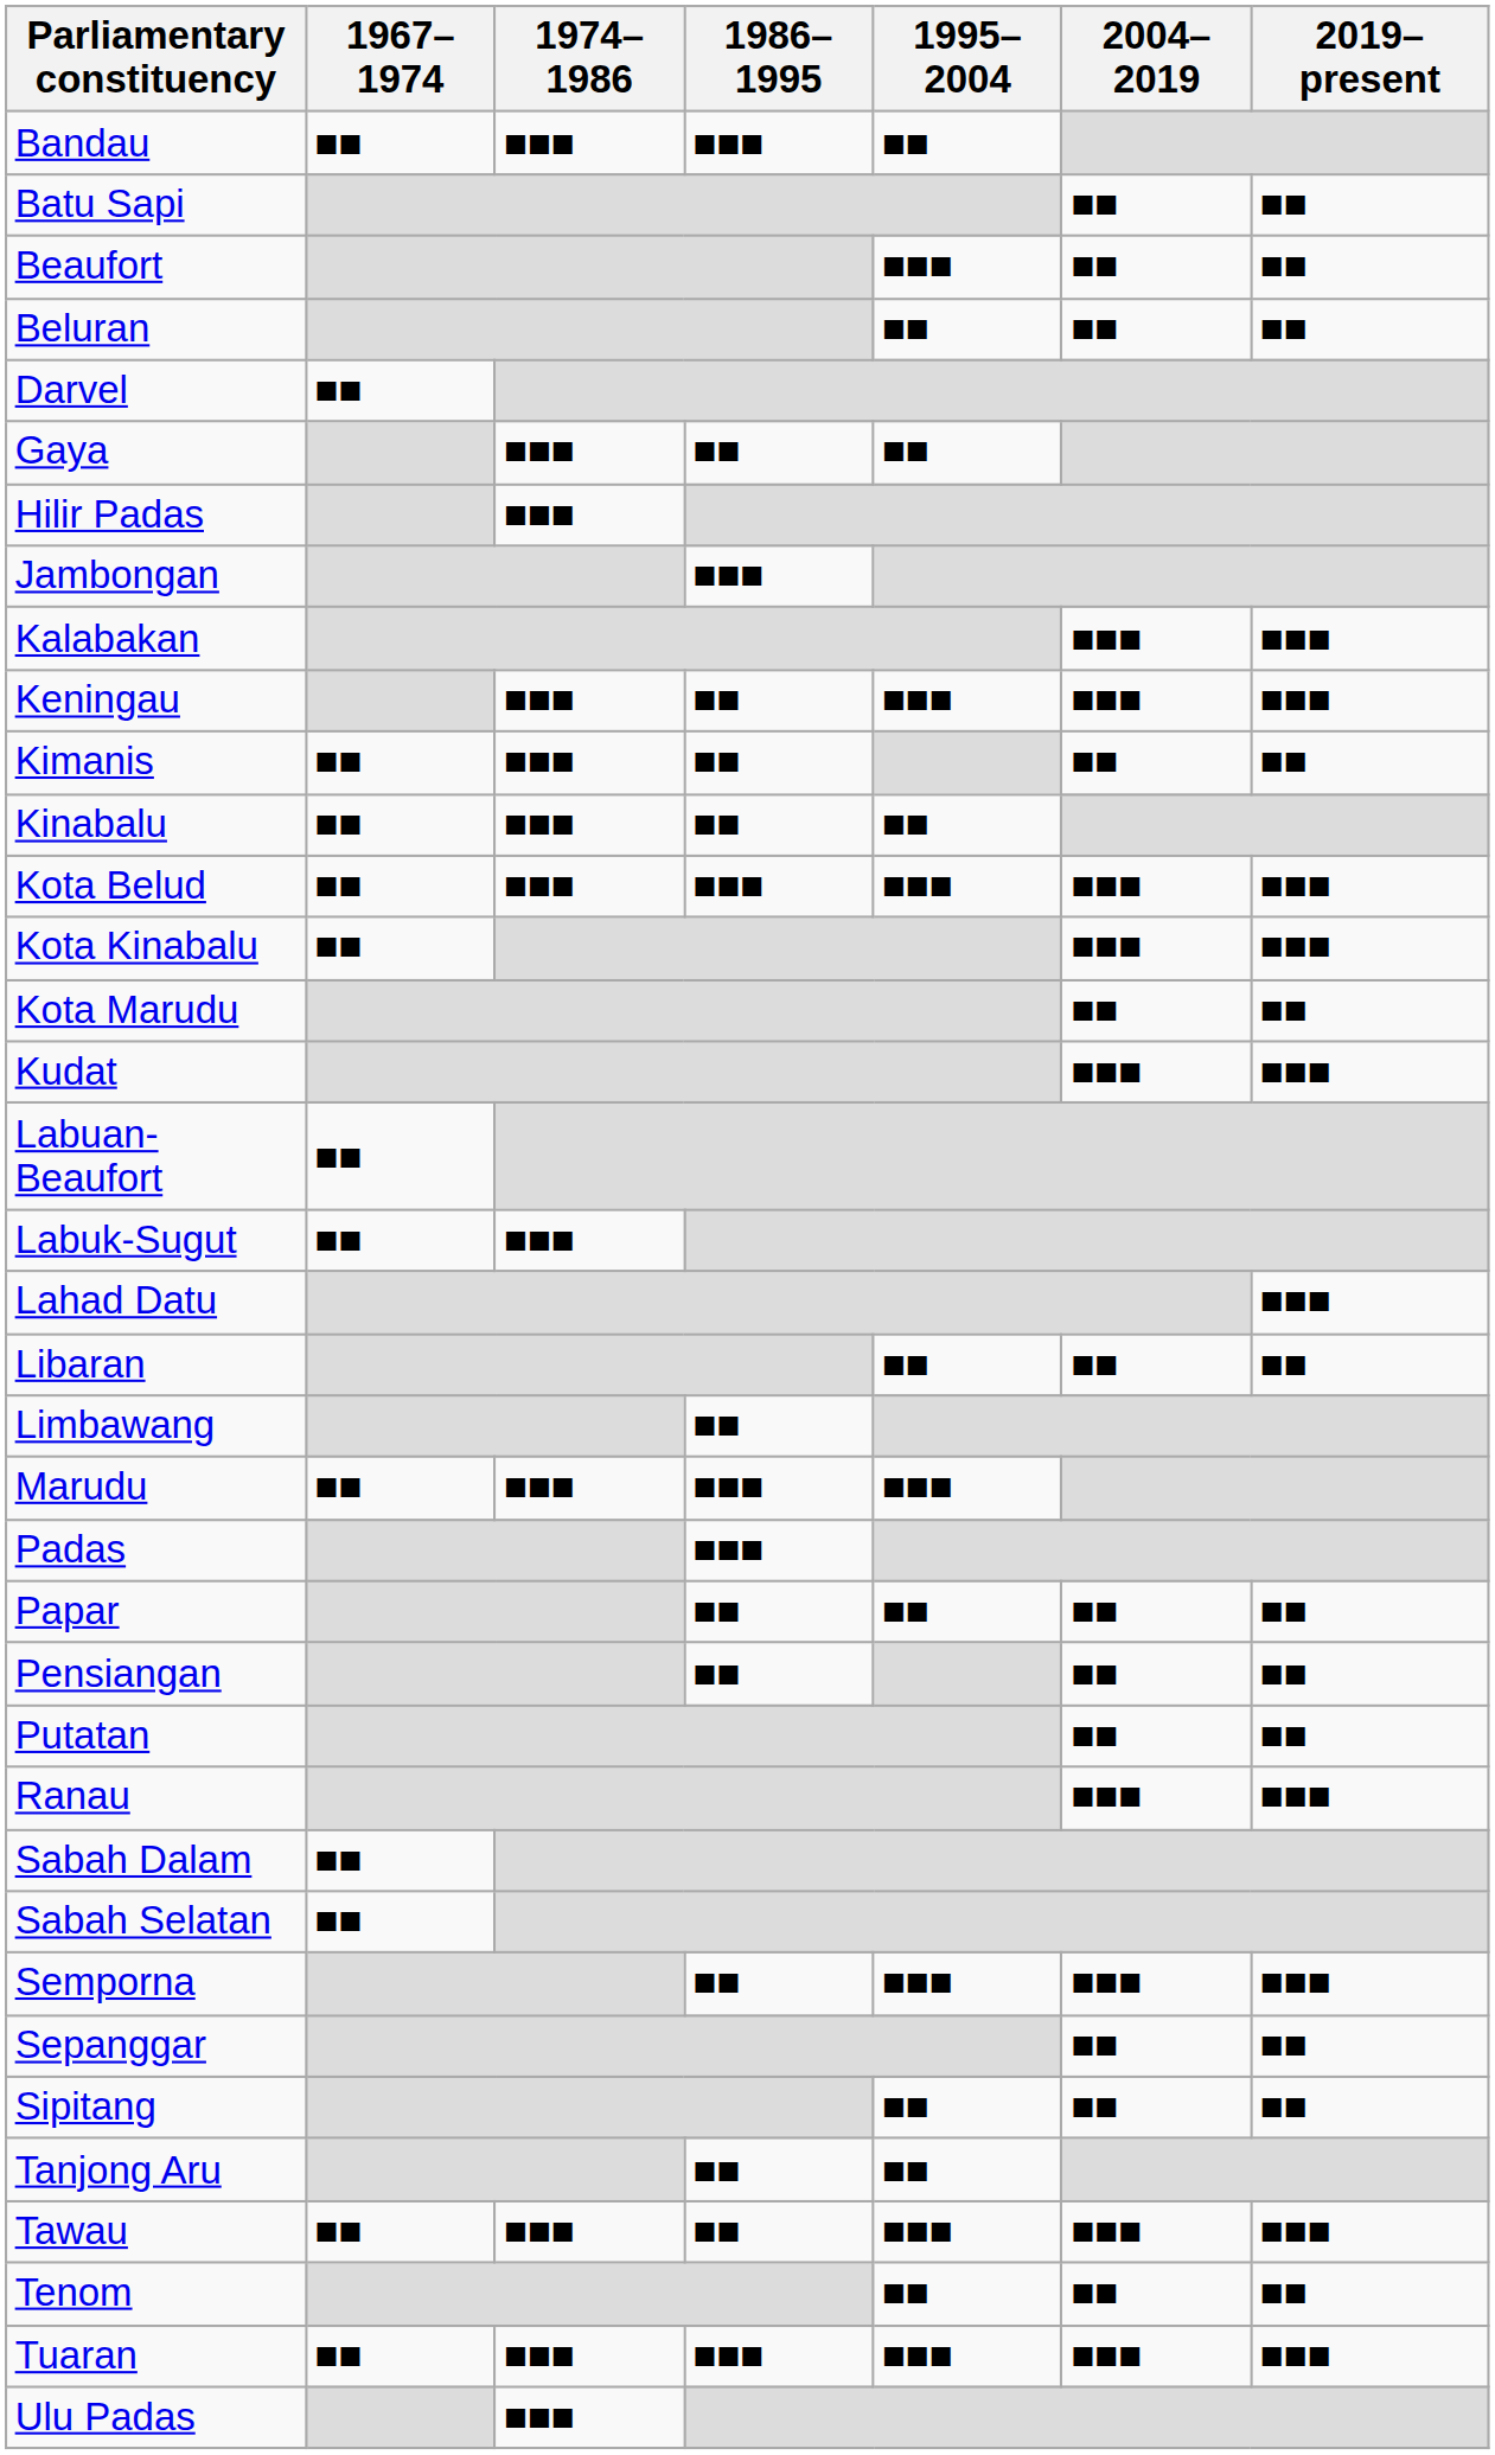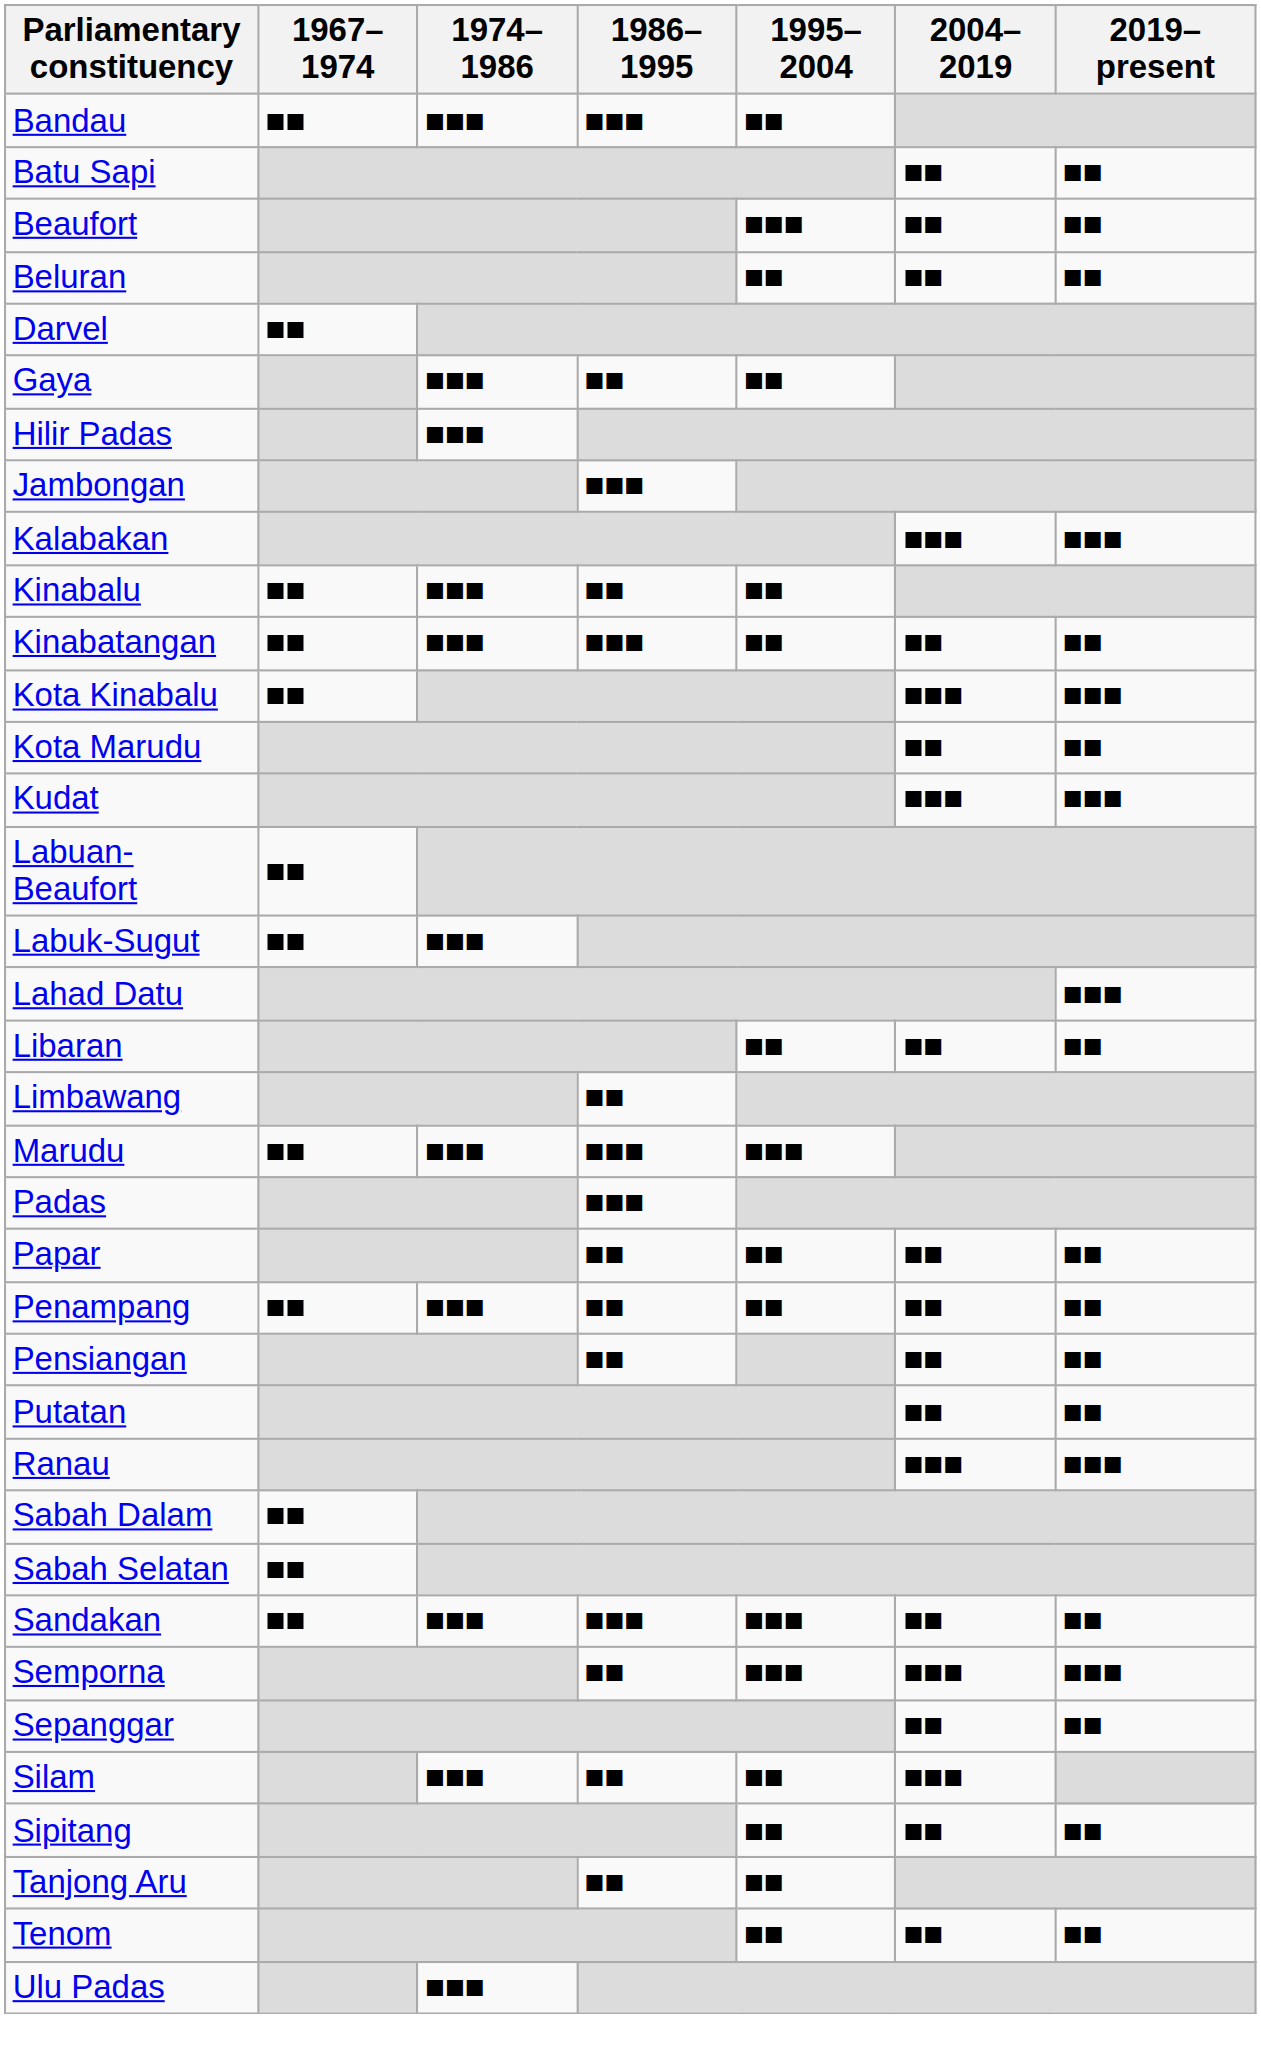 <table class=wikitable>
 <tr>
 <th>Parliamentary<br>constituency</th>
 <th>1967–1974</th>
 <th>1974–1986</th>
 <th>1986–1995</th>
 <th>1995–2004</th>
 <th>2004–2019</th>
 <th>2019–present</th>
 </tr>
 <tr>
 <td><a href='#'>Bandau</a></td>
 <td>■■</td>
 <td>■■■</td>
 <td>■■■</td>
 <td>■■</td>
 <td colspan=2 bgcolor=dcdcdc></td>
 </tr>
 <tr>
 <td><a href='#'>Batu Sapi</a></td>
 <td colspan="4" bgcolor="dcdcdc"></td>
 <td>■■</td>
 <td>■■</td>
 </tr>
 <tr>
 <td><a href='#'>Beaufort</a></td>
 <td colspan="3" bgcolor="dcdcdc"></td>
 <td>■■■</td>
 <td>■■</td>
 <td>■■</td>
 </tr>
 <tr>
 <td><a href='#'>Beluran</a></td>
 <td colspan="3" bgcolor="dcdcdc"></td>
 <td>■■</td>
 <td>■■</td>
 <td>■■</td>
 </tr>
 <tr>
 <td><a href='#'>Darvel</a></td>
 <td>■■</td>
 <td colspan=5 bgcolor=dcdcdc></td>
 </tr>
 <tr>
 <td><a href='#'>Gaya</a></td>
 <td bgcolor="dcdcdc"></td>
 <td>■■■</td>
 <td>■■</td>
 <td>■■</td>
 <td colspan=2 bgcolor=dcdcdc></td>
 </tr>
 <tr>
 <td><a href='#'>Hilir Padas</a></td>
 <td bgcolor="dcdcdc"></td>
 <td>■■■</td>
 <td colspan=4 bgcolor=dcdcdc></td>
 </tr>
 <tr>
 <td><a href='#'>Jambongan</a></td>
 <td colspan="2" bgcolor="dcdcdc"></td>
 <td>■■■</td>
 <td colspan=3 bgcolor=dcdcdc></td>
 </tr>
 <tr>
 <td><a href='#'>Kalabakan</a></td>
 <td colspan="4" bgcolor="dcdcdc"></td>
 <td>■■■</td>
 <td>■■■</td>
 </tr>
 <tr>
-<td><a href='#'>Keningau</a></td>
-<td bgcolor="dcdcdc"></td>
-<td>■■■</td>
-<td>■■</td>
-<td>■■■</td>
-<td>■■■</td>
-<td>■■■</td>
-</tr>
-<tr>
-<td><a href='#'>Kimanis</a></td>
-<td>■■</td>
-<td>■■■</td>
-<td>■■</td>
-<td bgcolor=dcdcdc></td>
-<td>■■</td>
-<td>■■</td>
-</tr>
-<tr>
 <td><a href='#'>Kinabalu</a></td>
 <td>■■</td>
 <td>■■■</td>
 <td>■■</td>
 <td>■■</td>
 <td colspan=2 bgcolor=dcdcdc></td>
 </tr>
 <tr>
-<td><a href='#'>Kota Belud</a></td>
+<td><a href='#'>Kinabatangan</a></td>
 <td>■■</td>
 <td>■■■</td>
 <td>■■■</td>
-<td>■■■</td>
-<td>■■■</td>
-<td>■■■</td>
+<td>■■</td>
+<td>■■</td>
+<td>■■</td>
 </tr>
 <tr>
 <td><a href='#'>Kota Kinabalu</a></td>
 <td>■■</td>
 <td colspan=3 bgcolor=dcdcdc></td>
 <td>■■■</td>
 <td>■■■</td>
 </tr>
 <tr>
 <td><a href='#'>Kota Marudu</a></td>
 <td colspan="4" bgcolor="dcdcdc"></td>
 <td>■■</td>
 <td>■■</td>
 </tr>
 <tr>
 <td><a href='#'>Kudat</a></td>
 <td colspan="4" bgcolor="dcdcdc"></td>
 <td>■■■</td>
 <td>■■■</td>
 </tr>
 <tr>
 <td><a href='#'>Labuan-Beaufort</a></td>
 <td>■■</td>
 <td colspan=5 bgcolor=dcdcdc></td>
 </tr>
 <tr>
 <td><a href='#'>Labuk-Sugut</a></td>
 <td>■■</td>
 <td>■■■</td>
 <td colspan=4 bgcolor=dcdcdc></td>
 </tr>
 <tr>
 <td><a href='#'>Lahad Datu</a></td>
 <td colspan=5 bgcolor=dcdcdc></td>
 <td>■■■</td>
 </tr>
 <tr>
 <td><a href='#'>Libaran</a></td>
 <td colspan="3" bgcolor="dcdcdc"></td>
 <td>■■</td>
 <td>■■</td>
 <td>■■</td>
 </tr>
 <tr>
 <td><a href='#'>Limbawang</a></td>
 <td colspan="2" bgcolor="dcdcdc"></td>
 <td>■■</td>
 <td colspan=3 bgcolor=dcdcdc></td>
 </tr>
 <tr>
 <td><a href='#'>Marudu</a></td>
 <td>■■</td>
 <td>■■■</td>
 <td>■■■</td>
 <td>■■■</td>
 <td colspan=2 bgcolor=dcdcdc></td>
 </tr>
 <tr>
 <td><a href='#'>Padas</a></td>
 <td colspan="2" bgcolor="dcdcdc"></td>
 <td>■■■</td>
 <td colspan=3 bgcolor=dcdcdc></td>
 </tr>
 <tr>
 <td><a href='#'>Papar</a></td>
 <td colspan="2" bgcolor="dcdcdc"></td>
 <td>■■</td>
 <td>■■</td>
 <td>■■</td>
 <td>■■</td>
 </tr>
 <tr>
+<td><a href='#'>Penampang</a></td>
+<td>■■</td>
+<td>■■■</td>
+<td>■■</td>
+<td>■■</td>
+<td>■■</td>
+<td>■■</td>
+</tr>
+<tr>
 <td><a href='#'>Pensiangan</a></td>
 <td colspan="2" bgcolor="dcdcdc"></td>
 <td>■■</td>
 <td bgcolor=dcdcdc></td>
 <td>■■</td>
 <td>■■</td>
 </tr>
 <tr>
 <td><a href='#'>Putatan</a></td>
 <td colspan="4" bgcolor="dcdcdc"></td>
 <td>■■</td>
 <td>■■</td>
 </tr>
 <tr>
 <td><a href='#'>Ranau</a></td>
 <td colspan="4" bgcolor="dcdcdc"></td>
 <td>■■■</td>
 <td>■■■</td>
 </tr>
 <tr>
 <td><a href='#'>Sabah Dalam</a></td>
 <td>■■</td>
 <td colspan=5 bgcolor=dcdcdc></td>
 </tr>
 <tr>
 <td><a href='#'>Sabah Selatan</a></td>
 <td>■■</td>
 <td colspan=5 bgcolor=dcdcdc></td>
 </tr>
 <tr>
+<td><a href='#'>Sandakan</a></td>
+<td>■■</td>
+<td>■■■</td>
+<td>■■■</td>
+<td>■■■</td>
+<td>■■</td>
+<td>■■</td>
+</tr>
+<tr>
 <td><a href='#'>Semporna</a></td>
 <td colspan="2" bgcolor="dcdcdc"></td>
 <td>■■</td>
 <td>■■■</td>
 <td>■■■</td>
 <td>■■■</td>
 </tr>
 <tr>
 <td><a href='#'>Sepanggar</a></td>
 <td colspan="4" bgcolor="dcdcdc"></td>
 <td>■■</td>
 <td>■■</td>
+</tr>
+<tr>
+<td><a href='#'>Silam</a></td>
+<td bgcolor="dcdcdc"></td>
+<td>■■■</td>
+<td>■■</td>
+<td>■■</td>
+<td>■■■</td>
+<td bgcolor="dcdcdc"></td>
 </tr>
 <tr>
 <td><a href='#'>Sipitang</a></td>
 <td colspan="3" bgcolor="dcdcdc"></td>
 <td>■■</td>
 <td>■■</td>
 <td>■■</td>
 </tr>
 <tr>
 <td><a href='#'>Tanjong Aru</a></td>
 <td colspan="2" bgcolor="dcdcdc"></td>
 <td>■■</td>
 <td>■■</td>
 <td colspan=2 bgcolor=dcdcdc></td>
 </tr>
 <tr>
-<td><a href='#'>Tawau</a></td>
-<td>■■</td>
-<td>■■■</td>
-<td>■■</td>
-<td>■■■</td>
-<td>■■■</td>
-<td>■■■</td>
-</tr>
-<tr>
 <td><a href='#'>Tenom</a></td>
 <td colspan="3" bgcolor="dcdcdc"></td>
 <td>■■</td>
 <td>■■</td>
 <td>■■</td>
-</tr>
-<tr>
-<td><a href='#'>Tuaran</a></td>
-<td>■■</td>
-<td>■■■</td>
-<td>■■■</td>
-<td>■■■</td>
-<td>■■■</td>
-<td>■■■</td>
 </tr>
 <tr>
 <td><a href='#'>Ulu Padas</a></td>
 <td bgcolor="dcdcdc"></td>
 <td>■■■</td>
 <td colspan=4 bgcolor=dcdcdc></td>
 </tr>
 </table>
